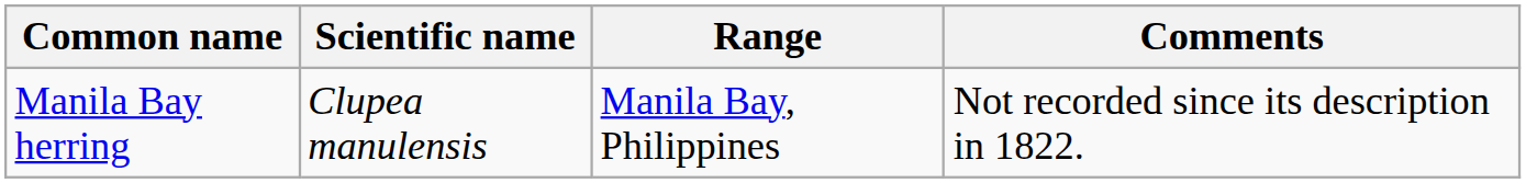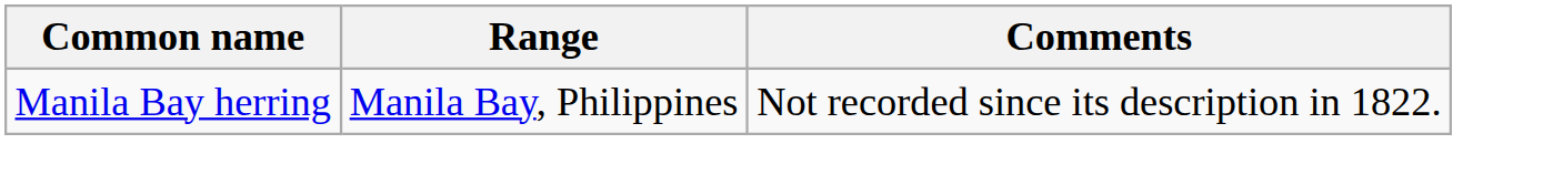 <table class="wikitable">
 <tr>
 <th>Common name</th>
-<th>Scientific name</th>
 <th>Range</th>
 <th class="unsortable">Comments</th>
 </tr>
 <tr>
 <td><a href='#'>Manila Bay herring</a></td>
-<td><em>Clupea manulensis</em></td>
 <td><a href='#'>Manila Bay</a>, Philippines</td>
 <td>Not recorded since its description in 1822.</td>
 </tr>
 </table>
